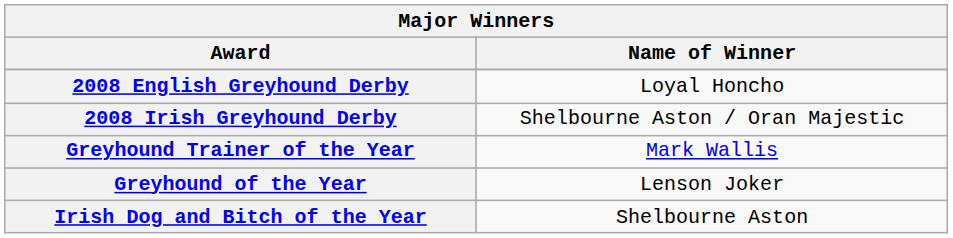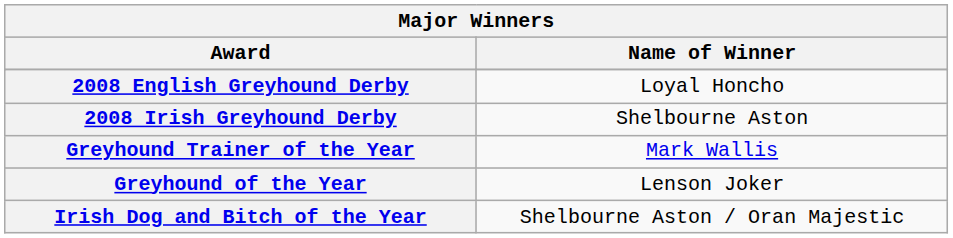 <table class="wikitable">
 <tr>
 <th colspan="2">Major Winners</th>
 </tr>
 <tr>
 <th width=300>Award</th>
 <th width=300>Name of Winner</th>
 </tr>
 <tr>
 </tr>
 <tr align=center>
 <th><a href='#'>2008 English Greyhound Derby</a></th>
 <td>Loyal Honcho</td>
 </tr>
 <tr align=center>
 <th><a href='#'>2008 Irish Greyhound Derby</a></th>
-<td>Shelbourne Aston / Oran Majestic</td>
+<td>Shelbourne Aston</td>
 </tr>
 <tr align=center>
 <th><a href='#'>Greyhound Trainer of the Year</a></th>
 <td><a href='#'>Mark Wallis</a></td>
 </tr>
 <tr align=center>
 <th><a href='#'>Greyhound of the Year</a></th>
 <td>Lenson Joker</td>
 </tr>
 <tr align=center>
 <th><a href='#'>Irish Dog and Bitch of the Year</a></th>
-<td>Shelbourne Aston</td>
+<td>Shelbourne Aston / Oran Majestic</td>
 </tr>
 </table>
